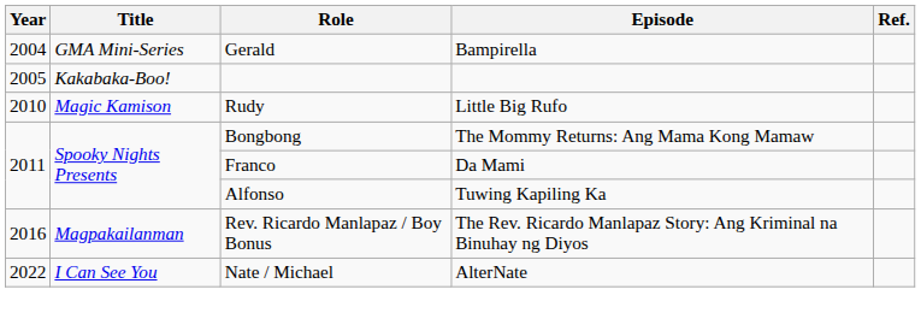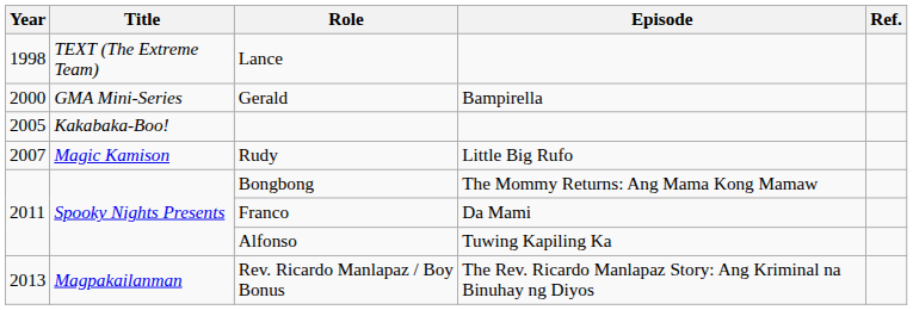 <table class="wikitable" style="width:90%">
 <tr>
 <th>Year</th>
 <th>Title</th>
 <th>Role</th>
 <th>Episode</th>
 <th>Ref.</th>
 </tr>
 <tr>
-<td>2004</td>
+<td>1998</td>
+<td><em>TEXT (The Extreme Team)</em></td>
+<td>Lance</td>
+<td></td>
+<td></td>
+</tr>
+<tr>
+<td>2000</td>
 <td><em>GMA Mini-Series</em></td>
 <td>Gerald</td>
 <td>Bampirella</td>
 <td></td>
 </tr>
 <tr>
 <td>2005</td>
 <td><em>Kakabaka-Boo!</em></td>
 <td></td>
 <td></td>
 <td></td>
 </tr>
 <tr>
-<td>2010</td>
+<td>2007</td>
 <td><em><a href='#'>Magic Kamison</a></em></td>
 <td>Rudy</td>
 <td>Little Big Rufo</td>
 <td></td>
 </tr>
 <tr>
 <td rowspan="3">2011</td>
 <td rowspan="3"><em><a href='#'>Spooky Nights Presents</a></em></td>
 <td>Bongbong</td>
 <td>The Mommy Returns: Ang Mama Kong Mamaw</td>
 <td></td>
 </tr>
 <tr>
 <td>Franco</td>
 <td>Da Mami</td>
 <td></td>
 </tr>
 <tr>
 <td>Alfonso</td>
 <td>Tuwing Kapiling Ka</td>
 <td></td>
 </tr>
 <tr>
-<td>2016</td>
+<td>2013</td>
 <td><em><a href='#'>Magpakailanman</a></em></td>
 <td>Rev. Ricardo Manlapaz / Boy Bonus</td>
 <td>The Rev. Ricardo Manlapaz Story: Ang Kriminal na Binuhay ng Diyos</td>
 <td></td>
 </tr>
-<tr>
-<td>2022</td>
-<td><a href='#'><em>I Can See You</em></a></td>
-<td>Nate / Michael</td>
-<td>AlterNate</td>
-<td></td>
-</tr>
 </table>
